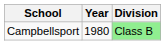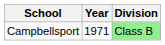 <table class="wikitable">
 <tr>
 <th>School</th>
 <th>Year</th>
 <th>Division</th>
 </tr>
 <tr>
 <td>Campbellsport</td>
-<td>1980</td>
+<td>1971</td>
 <td style="background: lightgreen;">Class B</td>
 </tr>
 </table>
